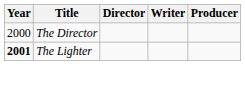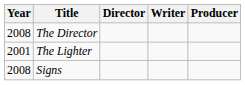 <table class="wikitable">
 <tr>
 <th>Year</th>
 <th>Title</th>
 <th>Director</th>
 <th>Writer</th>
 <th>Producer</th>
 </tr>
 <tr>
-<td>2000</td>
+<td>2008</td>
 <td><em>The Director</em></td>
 <td></td>
 <td></td>
 <td></td>
 </tr>
 <tr>
-<td><strong>2001</strong></td>
+<td>2001</td>
 <td><em>The Lighter</em></td>
 <td></td>
 <td></td>
 <td></td>
 </tr>
+<tr>
+<td>2008</td>
+<td><em>Signs</em></td>
+<td></td>
+<td></td>
+<td></td>
+</tr>
 </table>
